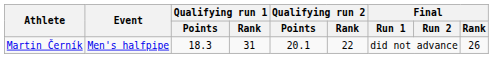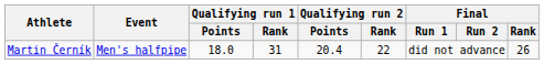 <table class="wikitable" style="font-size:90%">
 <tr>
 <th rowspan="2">Athlete</th>
 <th rowspan="2">Event</th>
 <th colspan="2">Qualifying run 1</th>
 <th colspan="2">Qualifying run 2</th>
 <th colspan="3">Final</th>
 </tr>
 <tr>
 <th>Points</th>
 <th>Rank</th>
 <th>Points</th>
 <th>Rank</th>
 <th>Run 1</th>
 <th>Run 2</th>
 <th>Rank</th>
 </tr>
 <tr>
 <td><a href='#'>Martin Černík</a></td>
 <td><a href='#'>Men's halfpipe</a></td>
-<td align="center">18.3</td>
+<td align="center">18.0</td>
 <td align="center">31</td>
-<td align="center">20.1</td>
+<td align="center">20.4</td>
 <td align="center">22</td>
 <td colspan=2 align="center">did not advance</td>
 <td align="center">26</td>
 </tr>
 </table>
